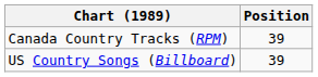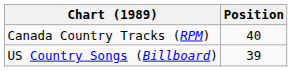 <table class="wikitable sortable">
 <tr>
 <th scope="col">Chart (1989)</th>
 <th scope="col">Position</th>
 </tr>
 <tr>
 <td>Canada Country Tracks (<em><a href='#'>RPM</a></em>)</td>
-<td align="center">39</td>
+<td align="center">40</td>
 </tr>
 <tr>
 <td>US <a href='#'>Country Songs</a> (<em><a href='#'>Billboard</a></em>)</td>
 <td align="center">39</td>
 </tr>
 </table>
